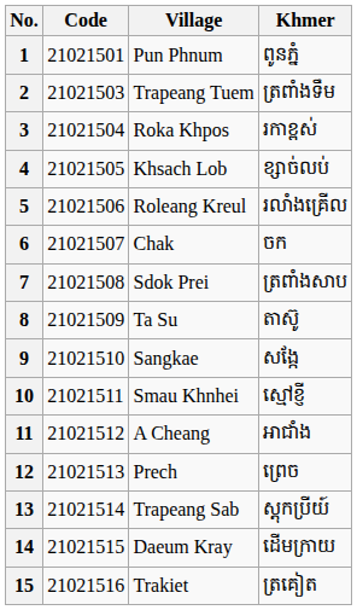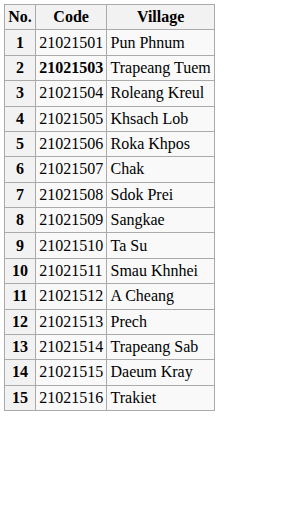 <table class="wikitable sortable mw-collapsible">
 <tr>
 <th>No.</th>
 <th>Code</th>
 <th>Village</th>
-<th>Khmer</th>
 </tr>
 <tr>
 <th>1</th>
 <td>21021501</td>
 <td>Pun Phnum</td>
-<td>ពូនភ្នំ</td>
 </tr>
 <tr>
 <th>2</th>
-<td>21021503</td>
+<td><strong>21021503</strong></td>
 <td>Trapeang Tuem</td>
-<td>ត្រពាំងទឹម</td>
 </tr>
 <tr>
 <th>3</th>
 <td>21021504</td>
-<td>Roka Khpos</td>
-<td>រកាខ្ពស់</td>
+<td>Roleang Kreul</td>
 </tr>
 <tr>
 <th>4</th>
 <td>21021505</td>
 <td>Khsach Lob</td>
-<td>ខ្សាច់លប់</td>
 </tr>
 <tr>
 <th>5</th>
 <td>21021506</td>
-<td>Roleang Kreul</td>
-<td>រលាំងគ្រើល</td>
+<td>Roka Khpos</td>
 </tr>
 <tr>
 <th>6</th>
 <td>21021507</td>
 <td>Chak</td>
-<td>ចក</td>
 </tr>
 <tr>
 <th>7</th>
 <td>21021508</td>
 <td>Sdok Prei</td>
-<td>ត្រពាំងសាប</td>
 </tr>
 <tr>
 <th>8</th>
 <td>21021509</td>
-<td>Ta Su</td>
-<td>តាស៊ូ</td>
+<td>Sangkae</td>
 </tr>
 <tr>
 <th>9</th>
 <td>21021510</td>
-<td>Sangkae</td>
-<td>សង្កែ</td>
+<td>Ta Su</td>
 </tr>
 <tr>
 <th>10</th>
 <td>21021511</td>
 <td>Smau Khnhei</td>
-<td>ស្មៅខ្ញី</td>
 </tr>
 <tr>
 <th>11</th>
 <td>21021512</td>
 <td>A Cheang</td>
-<td>អាជាំង</td>
 </tr>
 <tr>
 <th>12</th>
 <td>21021513</td>
 <td>Prech</td>
-<td>ព្រេច</td>
 </tr>
 <tr>
 <th>13</th>
 <td>21021514</td>
 <td>Trapeang Sab</td>
-<td>ស្ដុកប្រីយ៍</td>
 </tr>
 <tr>
 <th>14</th>
 <td>21021515</td>
 <td>Daeum Kray</td>
-<td>ដើមក្រាយ</td>
 </tr>
 <tr>
 <th>15</th>
 <td>21021516</td>
 <td>Trakiet</td>
-<td>ត្រគៀត</td>
 </tr>
 </table>
